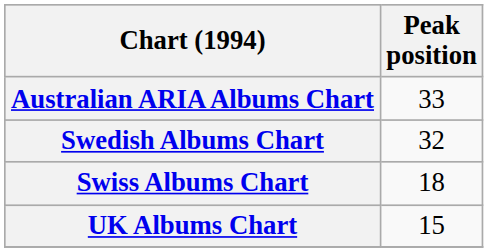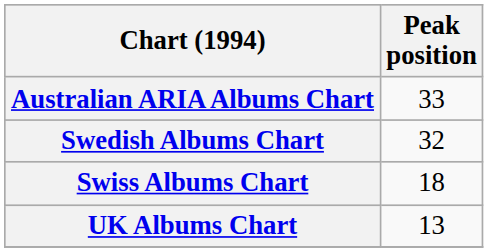 <table class="wikitable sortable plainrowheaders">
 <tr>
 <th scope="col">Chart (1994)</th>
 <th scope="col">Peak<br>position</th>
 </tr>
 <tr>
 <th scope="row"><a href='#'>Australian ARIA Albums Chart</a></th>
 <td style="text-align:center;">33</td>
 </tr>
 <tr>
 <th scope="row"><a href='#'>Swedish Albums Chart</a></th>
 <td style="text-align:center;">32</td>
 </tr>
 <tr>
 <th scope="row"><a href='#'>Swiss Albums Chart</a></th>
 <td style="text-align:center;">18</td>
 </tr>
 <tr>
 <th scope="row"><a href='#'>UK Albums Chart</a></th>
-<td style="text-align:center;">15</td>
+<td style="text-align:center;">13</td>
 </tr>
 <tr>
 </tr>
 </table>
